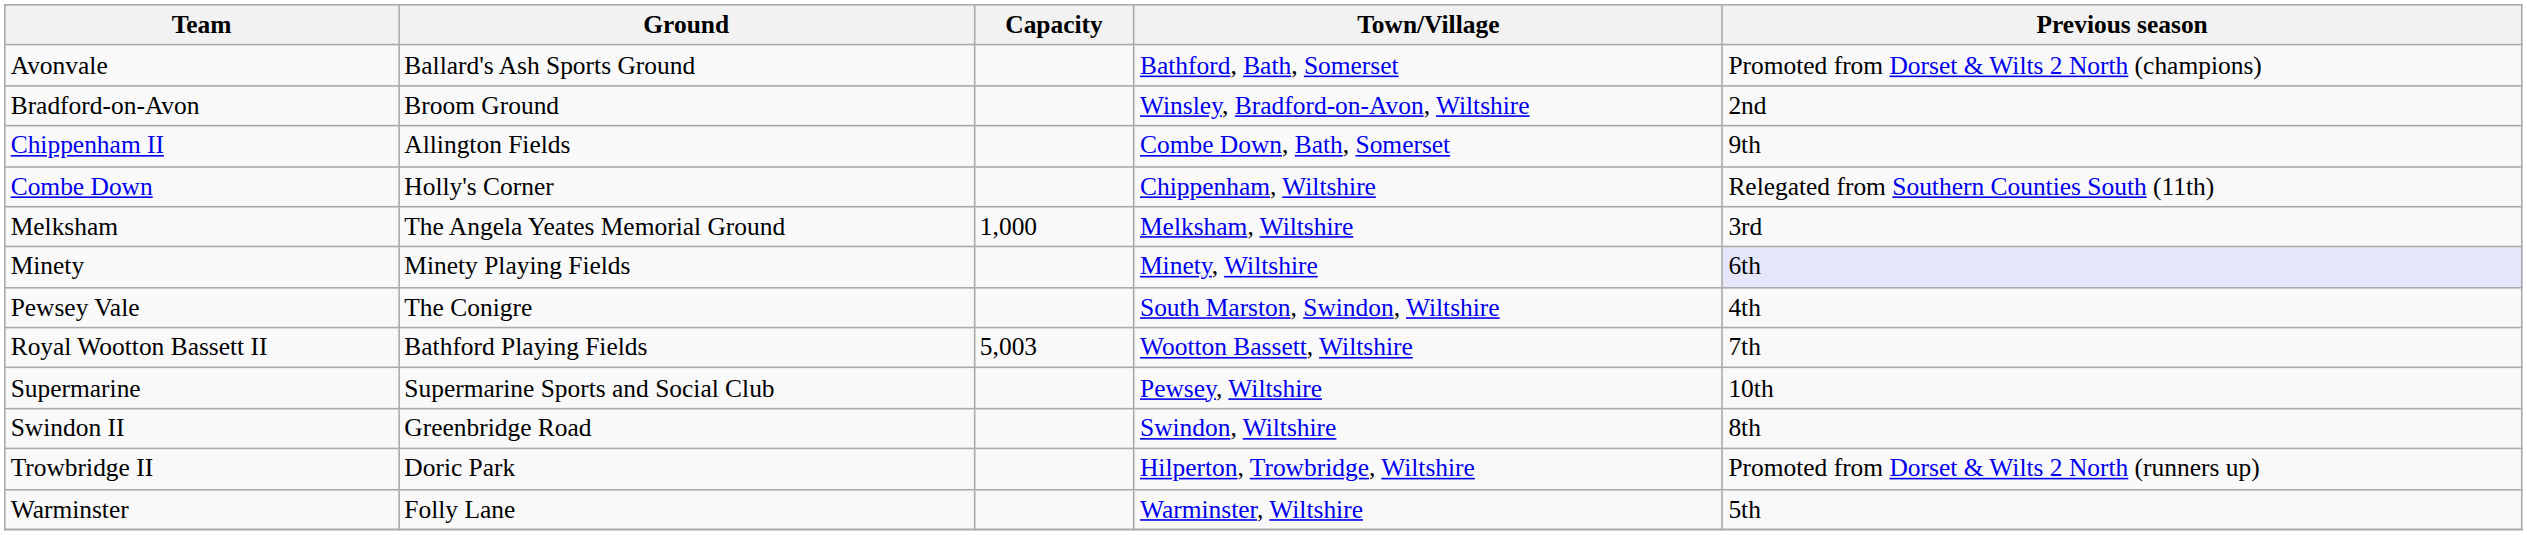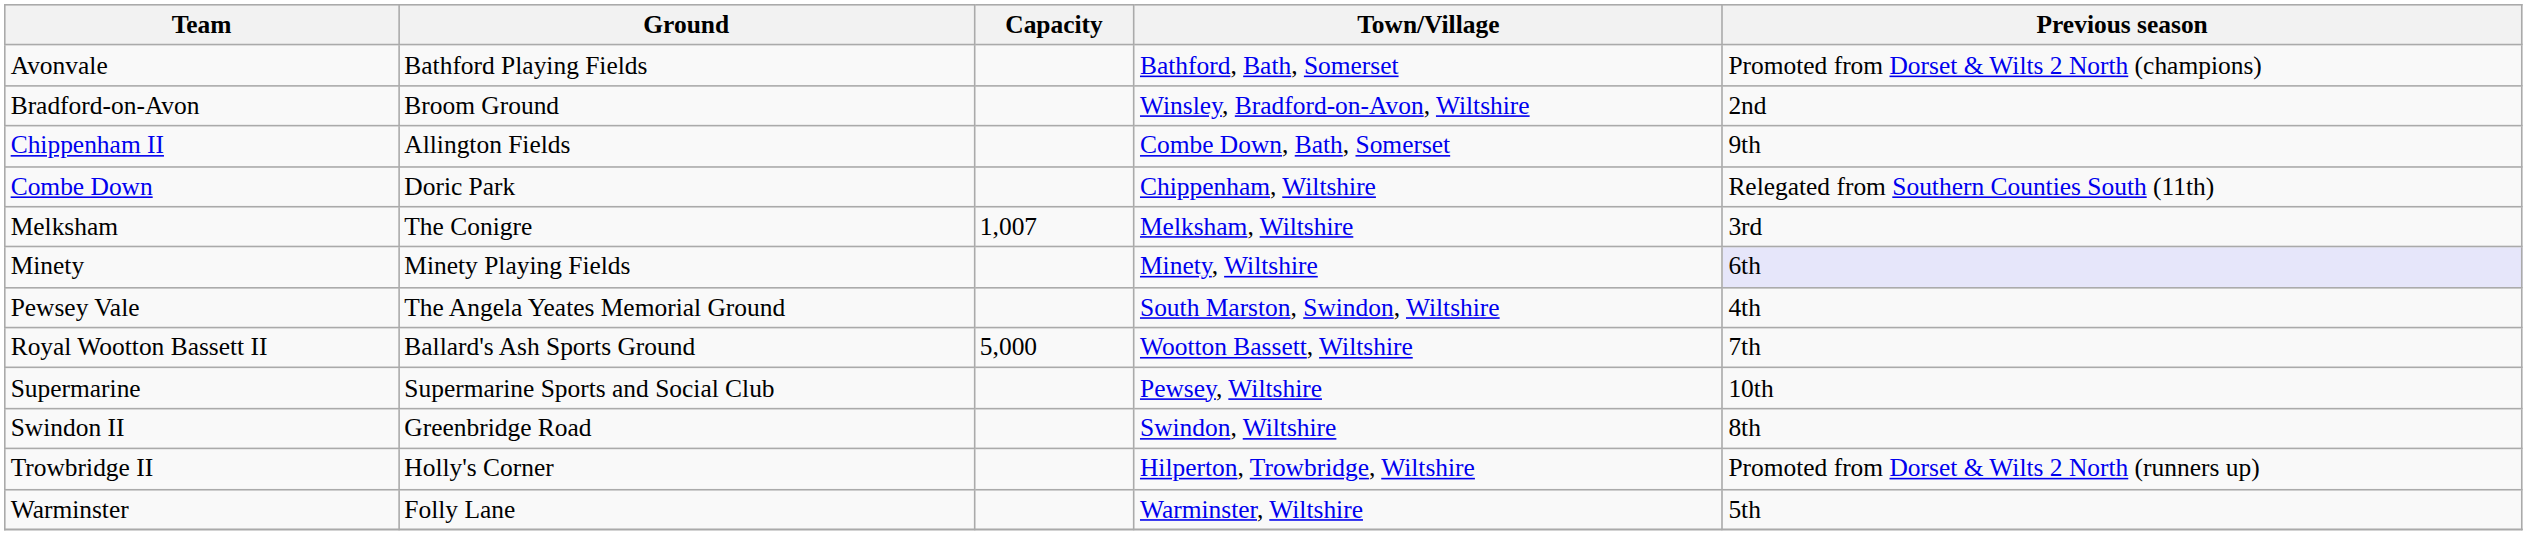 <table class="wikitable sortable" width=100%>
 <tr>
 <th>Team</th>
 <th>Ground</th>
 <th>Capacity</th>
 <th>Town/Village</th>
 <th>Previous season</th>
 </tr>
 <tr>
 <td>Avonvale</td>
-<td>Ballard's Ash Sports Ground</td>
+<td>Bathford Playing Fields</td>
 <td></td>
 <td><a href='#'>Bathford</a>, <a href='#'>Bath</a>, <a href='#'>Somerset</a></td>
 <td>Promoted from <a href='#'>Dorset & Wilts 2 North</a> (champions)</td>
 </tr>
 <tr>
 <td>Bradford-on-Avon</td>
 <td>Broom Ground</td>
 <td></td>
 <td><a href='#'>Winsley</a>, <a href='#'>Bradford-on-Avon</a>, <a href='#'>Wiltshire</a></td>
 <td>2nd</td>
 </tr>
 <tr>
 <td><a href='#'>Chippenham II</a></td>
 <td>Allington Fields</td>
 <td></td>
 <td><a href='#'>Combe Down</a>, <a href='#'>Bath</a>, <a href='#'>Somerset</a></td>
 <td>9th</td>
 </tr>
 <tr>
 <td><a href='#'>Combe Down</a></td>
-<td>Holly's Corner</td>
+<td>Doric Park</td>
 <td></td>
 <td><a href='#'>Chippenham</a>, <a href='#'>Wiltshire</a></td>
 <td>Relegated from <a href='#'>Southern Counties South</a> (11th)</td>
 </tr>
 <tr>
 <td>Melksham</td>
-<td>The Angela Yeates Memorial Ground</td>
-<td>1,000</td>
+<td>The Conigre</td>
+<td>1,007</td>
 <td><a href='#'>Melksham</a>, <a href='#'>Wiltshire</a></td>
 <td>3rd</td>
 </tr>
 <tr>
 <td>Minety</td>
 <td>Minety Playing Fields</td>
 <td></td>
 <td><a href='#'>Minety</a>, <a href='#'>Wiltshire</a></td>
 <td style="background: lavender;">6th</td>
 </tr>
 <tr>
 <td>Pewsey Vale</td>
-<td>The Conigre</td>
+<td>The Angela Yeates Memorial Ground</td>
 <td></td>
 <td><a href='#'>South Marston</a>, <a href='#'>Swindon</a>, <a href='#'>Wiltshire</a></td>
 <td>4th</td>
 </tr>
 <tr>
 <td>Royal Wootton Bassett II</td>
-<td>Bathford Playing Fields</td>
-<td>5,003</td>
+<td>Ballard's Ash Sports Ground</td>
+<td>5,000</td>
 <td><a href='#'>Wootton Bassett</a>, <a href='#'>Wiltshire</a></td>
 <td>7th</td>
 </tr>
 <tr>
 <td>Supermarine</td>
 <td>Supermarine Sports and Social Club</td>
 <td></td>
 <td><a href='#'>Pewsey</a>, <a href='#'>Wiltshire</a></td>
 <td>10th</td>
 </tr>
 <tr>
 <td>Swindon II</td>
 <td>Greenbridge Road</td>
 <td></td>
 <td><a href='#'>Swindon</a>, <a href='#'>Wiltshire</a></td>
 <td>8th</td>
 </tr>
 <tr>
 <td>Trowbridge II</td>
-<td>Doric Park</td>
+<td>Holly's Corner</td>
 <td></td>
 <td><a href='#'>Hilperton</a>, <a href='#'>Trowbridge</a>, <a href='#'>Wiltshire</a></td>
 <td>Promoted from <a href='#'>Dorset & Wilts 2 North</a> (runners up)</td>
 </tr>
 <tr>
 <td>Warminster</td>
 <td>Folly Lane</td>
 <td></td>
 <td><a href='#'>Warminster</a>, <a href='#'>Wiltshire</a></td>
 <td>5th</td>
 </tr>
 <tr>
 </tr>
 </table>
